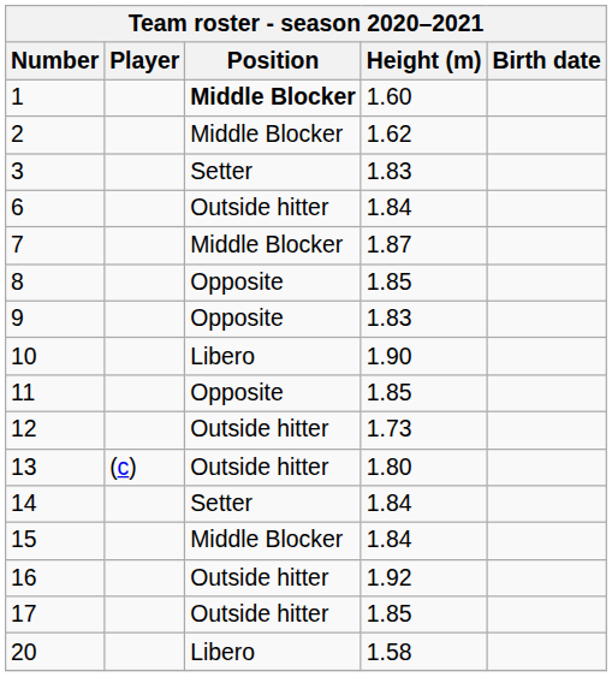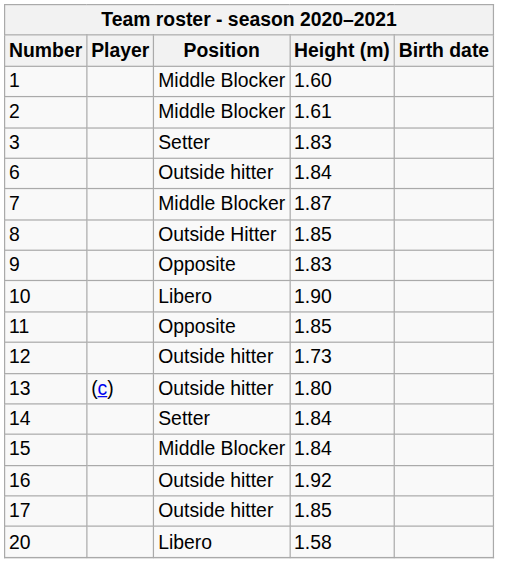 <table class="wikitable sortable" style="font-size:100%; text-align:leff;">
 <tr>
 <th colspan=6><strong>Team roster - season 2020–2021</strong></th>
 </tr>
 <tr>
 <th>Number</th>
 <th>Player</th>
 <th>Position</th>
 <th>Height (m)</th>
 <th>Birth date</th>
 </tr>
 <tr>
 <td>1</td>
 <td align=left> </td>
-<td><strong>Middle Blocker</strong></td>
+<td>Middle Blocker</td>
 <td>1.60</td>
 <td align=right></td>
 </tr>
 <tr>
 <td>2</td>
 <td align=left> </td>
 <td>Middle Blocker</td>
-<td>1.62</td>
+<td>1.61</td>
 <td align=right></td>
 </tr>
 <tr>
 <td>3</td>
 <td align=left> </td>
 <td>Setter</td>
 <td>1.83</td>
 <td align=right></td>
 </tr>
 <tr>
 <td>6</td>
 <td align=left> </td>
 <td>Outside hitter</td>
 <td>1.84</td>
 <td align=right></td>
 </tr>
 <tr>
 <td>7</td>
 <td align=left> </td>
 <td>Middle Blocker</td>
 <td>1.87</td>
 <td align=right></td>
 </tr>
 <tr>
 <td>8</td>
 <td align=left> </td>
-<td>Opposite</td>
+<td>Outside Hitter</td>
 <td>1.85</td>
 <td align=right></td>
 </tr>
 <tr>
 <td>9</td>
 <td align=left> </td>
 <td>Opposite</td>
 <td>1.83</td>
 <td align=right></td>
 </tr>
 <tr>
 <td>10</td>
 <td align=left> </td>
 <td>Libero</td>
 <td>1.90</td>
 <td align=right></td>
 </tr>
 <tr>
 <td>11</td>
 <td align=left> </td>
 <td>Opposite</td>
 <td>1.85</td>
 <td align=right></td>
 </tr>
 <tr>
 <td>12</td>
 <td align=left> </td>
 <td>Outside hitter</td>
 <td>1.73</td>
 <td align=right></td>
 </tr>
 <tr>
 <td>13</td>
 <td align=left>  (<a href='#'>c</a>)</td>
 <td>Outside hitter</td>
 <td>1.80</td>
 <td align=right></td>
 </tr>
 <tr>
 <td>14</td>
 <td align=left> </td>
 <td>Setter</td>
 <td>1.84</td>
 <td align=right></td>
 </tr>
 <tr>
 <td>15</td>
 <td align=left> </td>
 <td>Middle Blocker</td>
 <td>1.84</td>
 <td align=right></td>
 </tr>
 <tr>
 <td>16</td>
 <td align=left> </td>
 <td>Outside hitter</td>
 <td>1.92</td>
 <td align=right></td>
 </tr>
 <tr>
 <td>17</td>
 <td align=left> </td>
 <td>Outside hitter</td>
 <td>1.85</td>
 <td align=right></td>
 </tr>
 <tr>
 <td>20</td>
 <td align=left> </td>
 <td>Libero</td>
 <td>1.58</td>
 <td align=right></td>
 </tr>
 <tr>
 </tr>
 </table>
